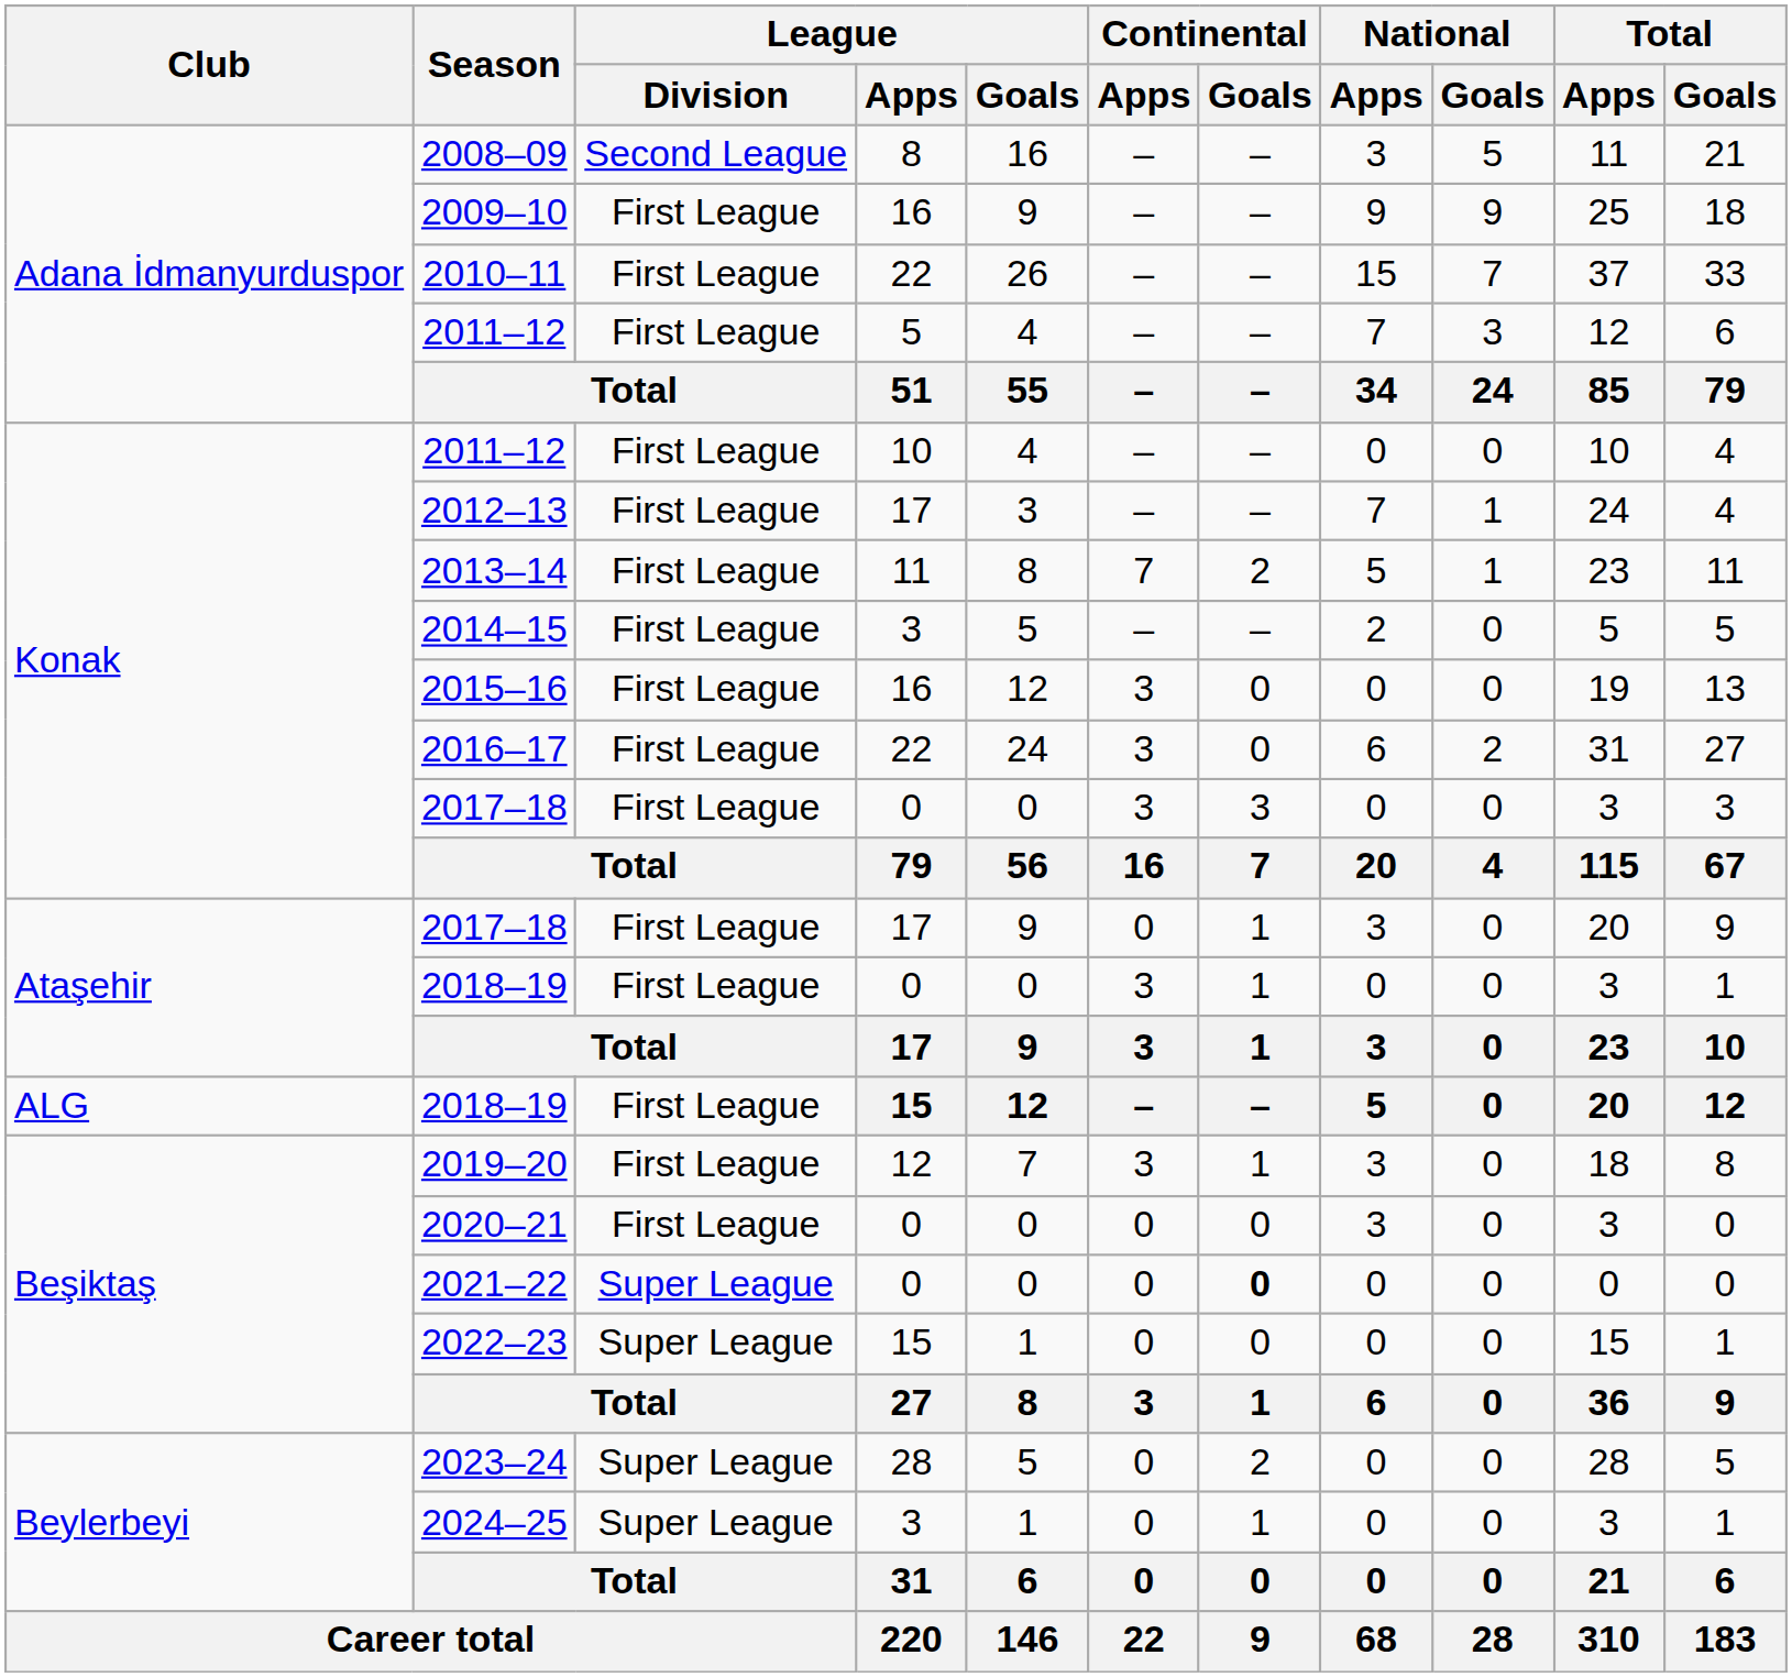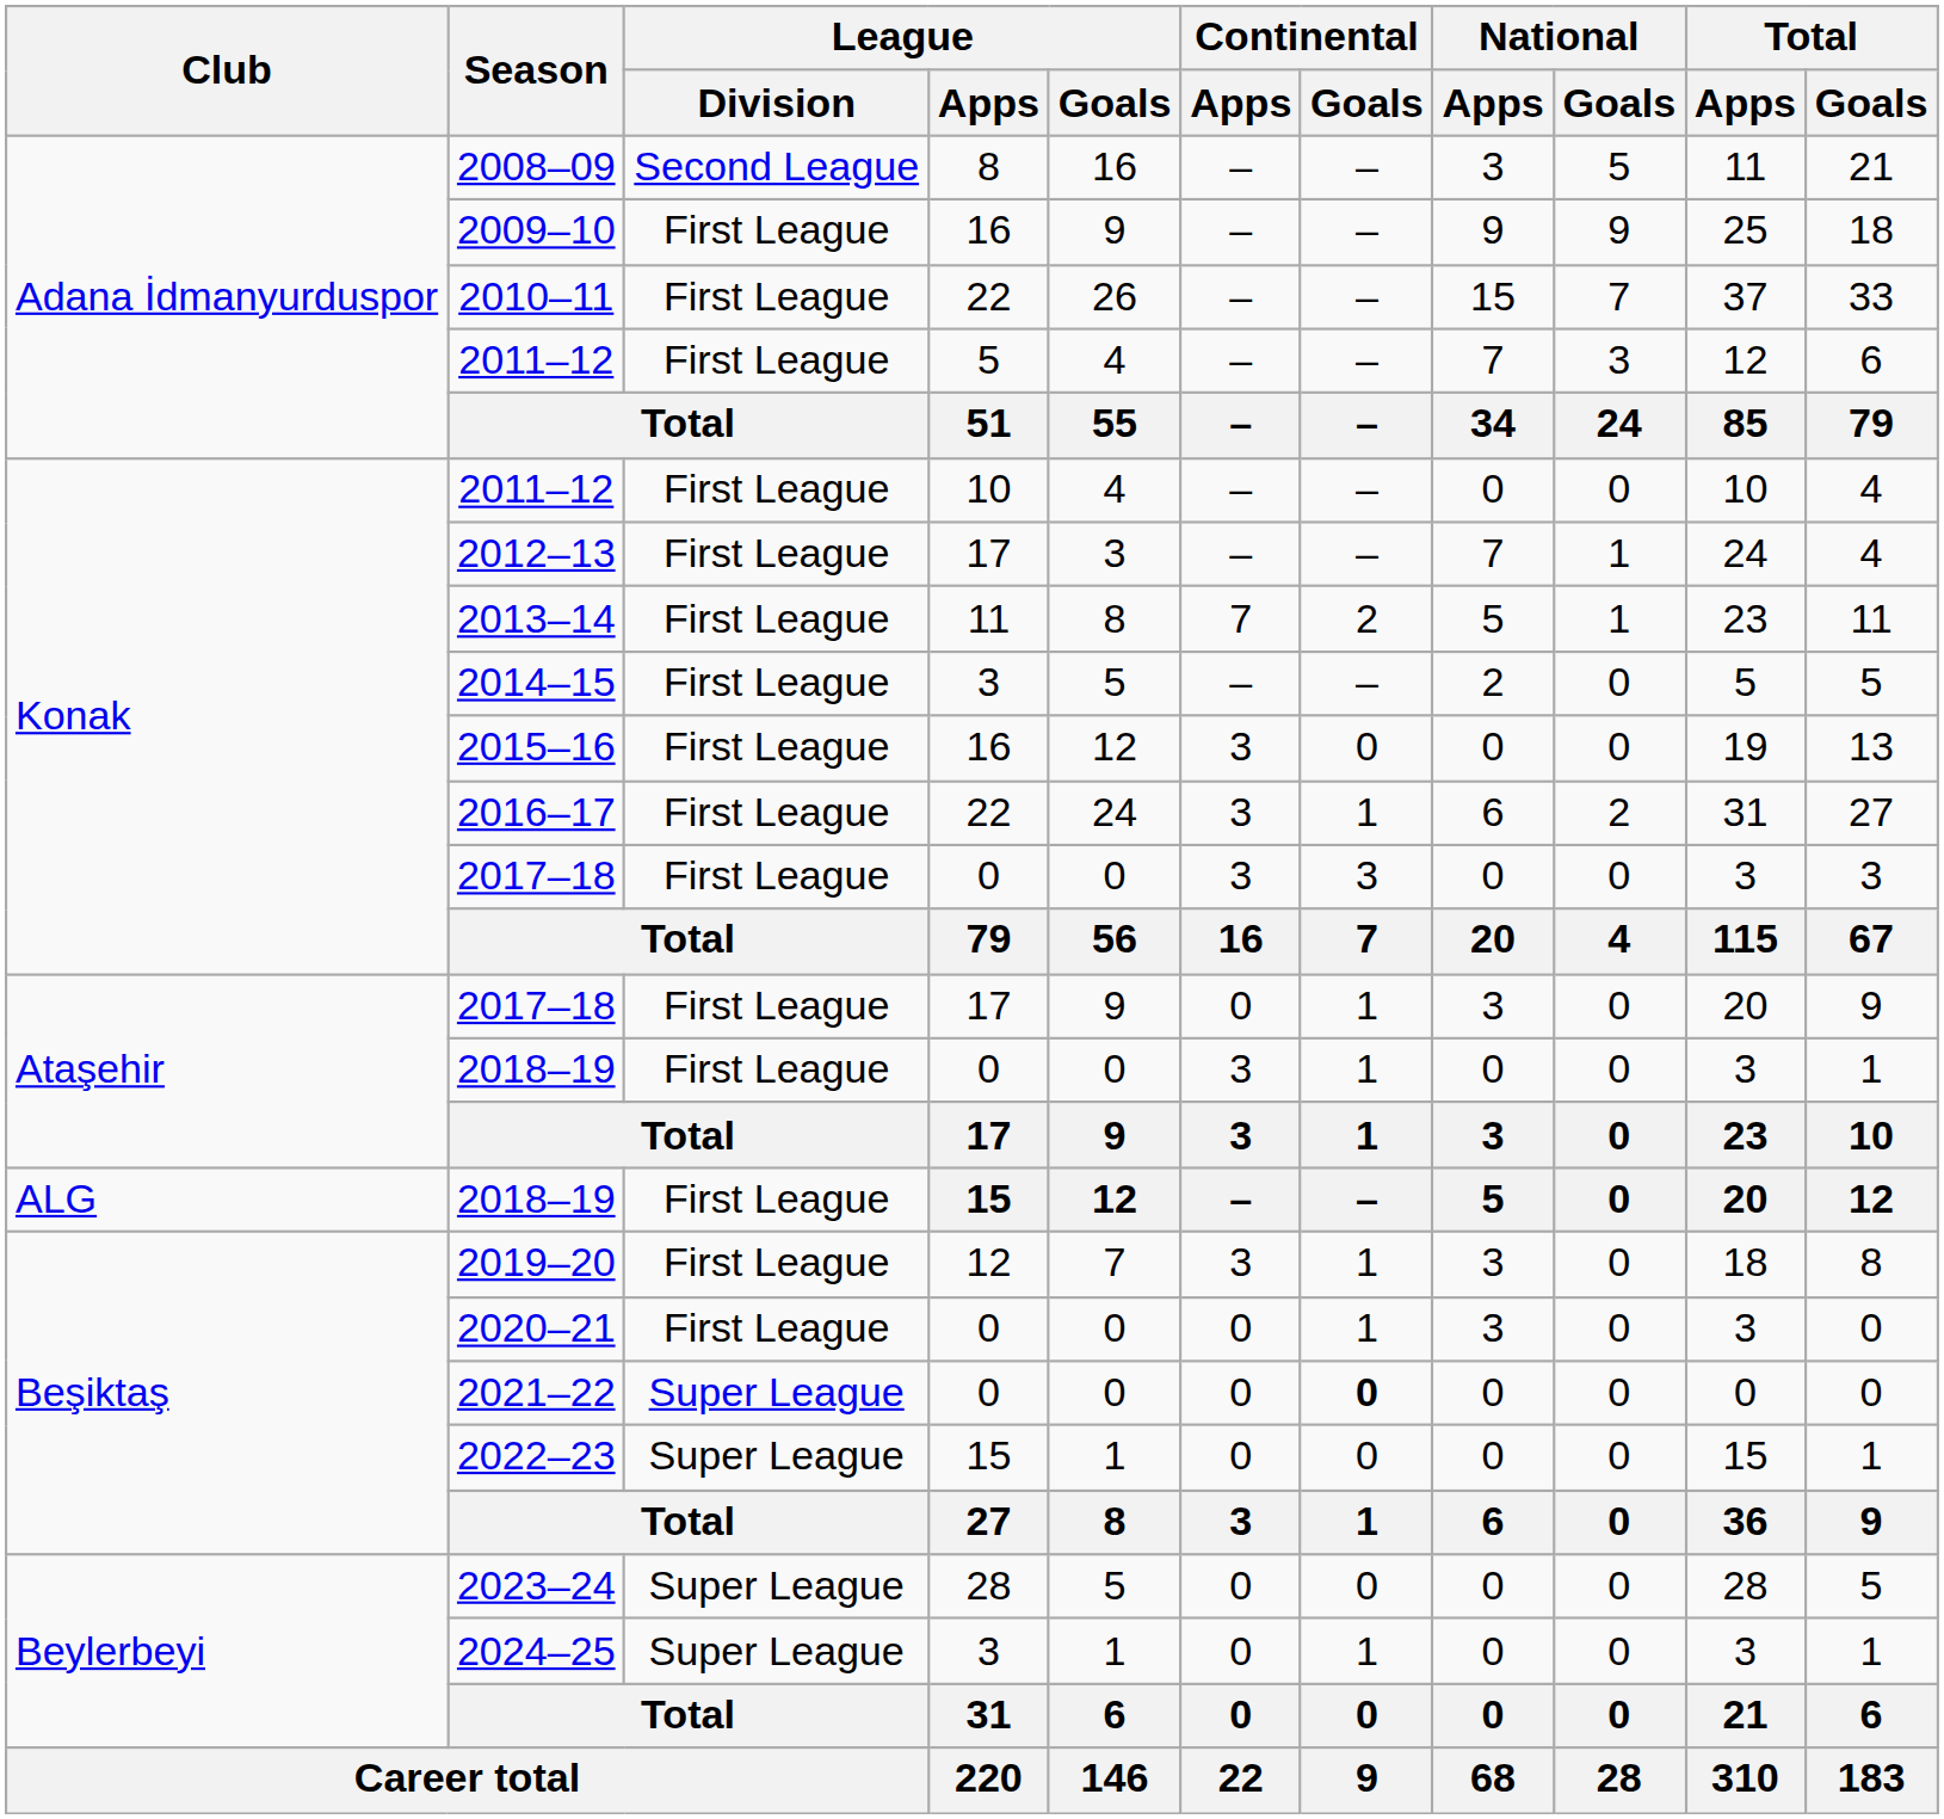 <table class="wikitable" style="text-align: center;">
 <tr>
 <th rowspan=2>Club</th>
 <th rowspan=2>Season</th>
 <th colspan=3>League</th>
 <th colspan=2>Continental</th>
 <th colspan=2>National</th>
 <th colspan=2>Total</th>
 </tr>
 <tr>
 <th>Division</th>
 <th>Apps</th>
 <th>Goals</th>
 <th>Apps</th>
 <th>Goals</th>
 <th>Apps</th>
 <th>Goals</th>
 <th>Apps</th>
 <th>Goals</th>
 </tr>
 <tr>
 <td align=left rowspan=5><a href='#'>Adana İdmanyurduspor</a></td>
 <td><a href='#'>2008–09</a></td>
 <td><a href='#'>Second League</a></td>
 <td>8</td>
 <td>16</td>
 <td>–</td>
 <td>–</td>
 <td>3</td>
 <td>5</td>
 <td>11</td>
 <td>21</td>
 </tr>
 <tr>
 <td><a href='#'>2009–10</a></td>
 <td>First League</td>
 <td>16</td>
 <td>9</td>
 <td>–</td>
 <td>–</td>
 <td>9</td>
 <td>9</td>
 <td>25</td>
 <td>18</td>
 </tr>
 <tr>
 <td><a href='#'>2010–11</a></td>
 <td>First League</td>
 <td>22</td>
 <td>26</td>
 <td>–</td>
 <td>–</td>
 <td>15</td>
 <td>7</td>
 <td>37</td>
 <td>33</td>
 </tr>
 <tr>
 <td><a href='#'>2011–12</a></td>
 <td>First League</td>
 <td>5</td>
 <td>4</td>
 <td>–</td>
 <td>–</td>
 <td>7</td>
 <td>3</td>
 <td>12</td>
 <td>6</td>
 </tr>
 <tr>
 <th colspan=2>Total</th>
 <th>51</th>
 <th>55</th>
 <th>–</th>
 <th>–</th>
 <th>34</th>
 <th>24</th>
 <th>85</th>
 <th>79</th>
 </tr>
 <tr>
 <td align=left rowspan=8><a href='#'>Konak</a></td>
 <td><a href='#'>2011–12</a></td>
 <td>First League</td>
 <td>10</td>
 <td>4</td>
 <td>–</td>
 <td>–</td>
 <td>0</td>
 <td>0</td>
 <td>10</td>
 <td>4</td>
 </tr>
 <tr>
 <td><a href='#'>2012–13</a></td>
 <td>First League</td>
 <td>17</td>
 <td>3</td>
 <td>–</td>
 <td>–</td>
 <td>7</td>
 <td>1</td>
 <td>24</td>
 <td>4</td>
 </tr>
 <tr>
 <td><a href='#'>2013–14</a></td>
 <td>First League</td>
 <td>11</td>
 <td>8</td>
 <td>7</td>
 <td>2</td>
 <td>5</td>
 <td>1</td>
 <td>23</td>
 <td>11</td>
 </tr>
 <tr>
 <td><a href='#'>2014–15</a></td>
 <td>First League</td>
 <td>3</td>
 <td>5</td>
 <td>–</td>
 <td>–</td>
 <td>2</td>
 <td>0</td>
 <td>5</td>
 <td>5</td>
 </tr>
 <tr>
 <td><a href='#'>2015–16</a></td>
 <td>First League</td>
 <td>16</td>
 <td>12</td>
 <td>3</td>
 <td>0</td>
 <td>0</td>
 <td>0</td>
 <td>19</td>
 <td>13</td>
 </tr>
 <tr>
 <td><a href='#'>2016–17</a></td>
 <td>First League</td>
 <td>22</td>
 <td>24</td>
 <td>3</td>
-<td>0</td>
+<td>1</td>
 <td>6</td>
 <td>2</td>
 <td>31</td>
 <td>27</td>
 </tr>
 <tr>
 <td><a href='#'>2017–18</a></td>
 <td>First League</td>
 <td>0</td>
 <td>0</td>
 <td>3</td>
 <td>3</td>
 <td>0</td>
 <td>0</td>
 <td>3</td>
 <td>3</td>
 </tr>
 <tr>
 <th colspan=2>Total</th>
 <th>79</th>
 <th>56</th>
 <th>16</th>
 <th>7</th>
 <th>20</th>
 <th>4</th>
 <th>115</th>
 <th>67</th>
 </tr>
 <tr>
 <td align=left rowspan=3><a href='#'>Ataşehir</a></td>
 <td><a href='#'>2017–18</a></td>
 <td>First League</td>
 <td>17</td>
 <td>9</td>
 <td>0</td>
 <td>1</td>
 <td>3</td>
 <td>0</td>
 <td>20</td>
 <td>9</td>
 </tr>
 <tr>
 <td><a href='#'>2018–19</a></td>
 <td>First League</td>
 <td>0</td>
 <td>0</td>
 <td>3</td>
 <td>1</td>
 <td>0</td>
 <td>0</td>
 <td>3</td>
 <td>1</td>
 </tr>
 <tr>
 <th colspan=2>Total</th>
 <th>17</th>
 <th>9</th>
 <th>3</th>
 <th>1</th>
 <th>3</th>
 <th>0</th>
 <th>23</th>
 <th>10</th>
 </tr>
 <tr>
 <td align=left><a href='#'>ALG</a></td>
 <td><a href='#'>2018–19</a></td>
 <td>First League</td>
 <th>15</th>
 <th>12</th>
 <th>–</th>
 <th>–</th>
 <th>5</th>
 <th>0</th>
 <th>20</th>
 <th>12</th>
 </tr>
 <tr>
 <td align=left rowspan=5><a href='#'>Beşiktaş</a></td>
 <td><a href='#'>2019–20</a></td>
 <td>First League</td>
 <td>12</td>
 <td>7</td>
 <td>3</td>
 <td>1</td>
 <td>3</td>
 <td>0</td>
 <td>18</td>
 <td>8</td>
 </tr>
 <tr>
 <td><a href='#'>2020–21</a></td>
 <td>First League</td>
 <td>0</td>
 <td>0</td>
 <td>0</td>
-<td>0</td>
+<td>1</td>
 <td>3</td>
 <td>0</td>
 <td>3</td>
 <td>0</td>
 </tr>
 <tr>
 <td><a href='#'>2021–22</a></td>
 <td><a href='#'>Super League</a></td>
 <td>0</td>
 <td>0</td>
 <td>0</td>
 <td><strong>0</strong></td>
 <td>0</td>
 <td>0</td>
 <td>0</td>
 <td>0</td>
 </tr>
 <tr>
 <td><a href='#'>2022–23</a></td>
 <td>Super League</td>
 <td>15</td>
 <td>1</td>
 <td>0</td>
 <td>0</td>
 <td>0</td>
 <td>0</td>
 <td>15</td>
 <td>1</td>
 </tr>
 <tr>
 <th colspan=2>Total</th>
 <th>27</th>
 <th>8</th>
 <th>3</th>
 <th>1</th>
 <th>6</th>
 <th>0</th>
 <th>36</th>
 <th>9</th>
 </tr>
 <tr>
 <td rowspan=3 align=left><a href='#'>Beylerbeyi</a></td>
 <td><a href='#'>2023–24</a></td>
 <td>Super League</td>
 <td>28</td>
 <td>5</td>
 <td>0</td>
-<td>2</td>
+<td>0</td>
 <td>0</td>
 <td>0</td>
 <td>28</td>
 <td>5</td>
 </tr>
 <tr>
 <td><a href='#'>2024–25</a></td>
 <td>Super League</td>
 <td>3</td>
 <td>1</td>
 <td>0</td>
 <td>1</td>
 <td>0</td>
 <td>0</td>
 <td>3</td>
 <td>1</td>
 </tr>
 <tr>
 <th colspan=2>Total</th>
 <th>31</th>
 <th>6</th>
 <th>0</th>
 <th>0</th>
 <th>0</th>
 <th>0</th>
 <th>21</th>
 <th>6</th>
 </tr>
 <tr>
 <th colspan=3>Career total</th>
 <th>220</th>
 <th>146</th>
 <th>22</th>
 <th>9</th>
 <th>68</th>
 <th>28</th>
 <th>310</th>
 <th>183</th>
 </tr>
 </table>
